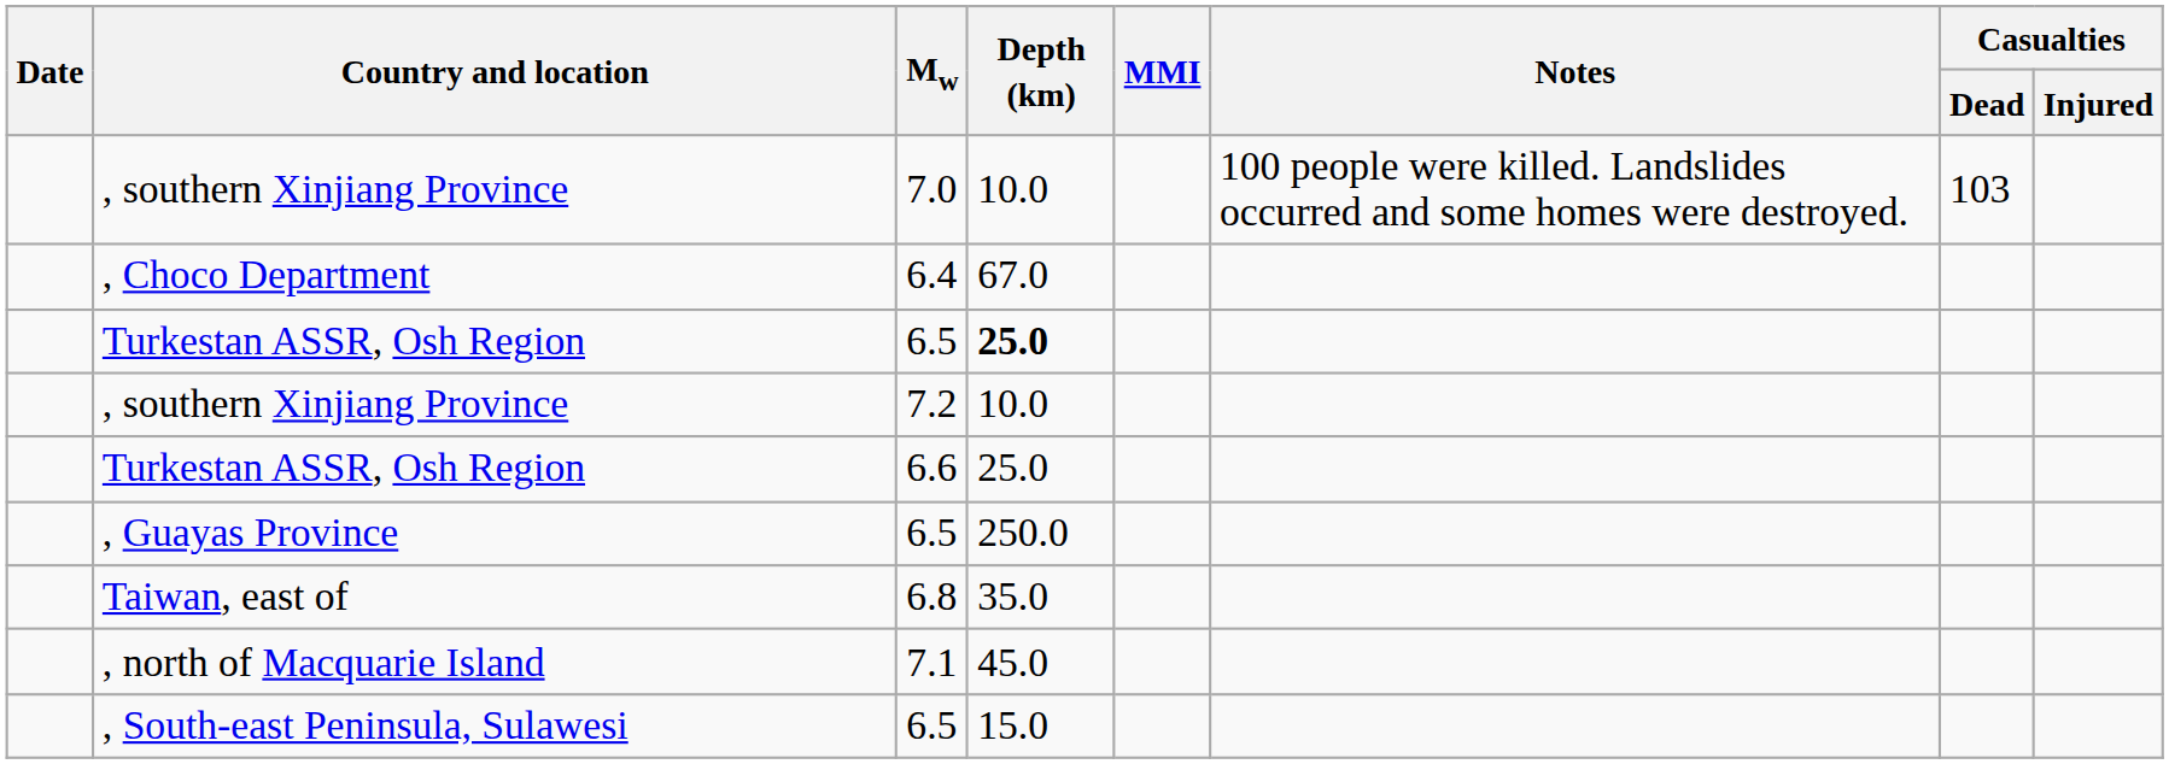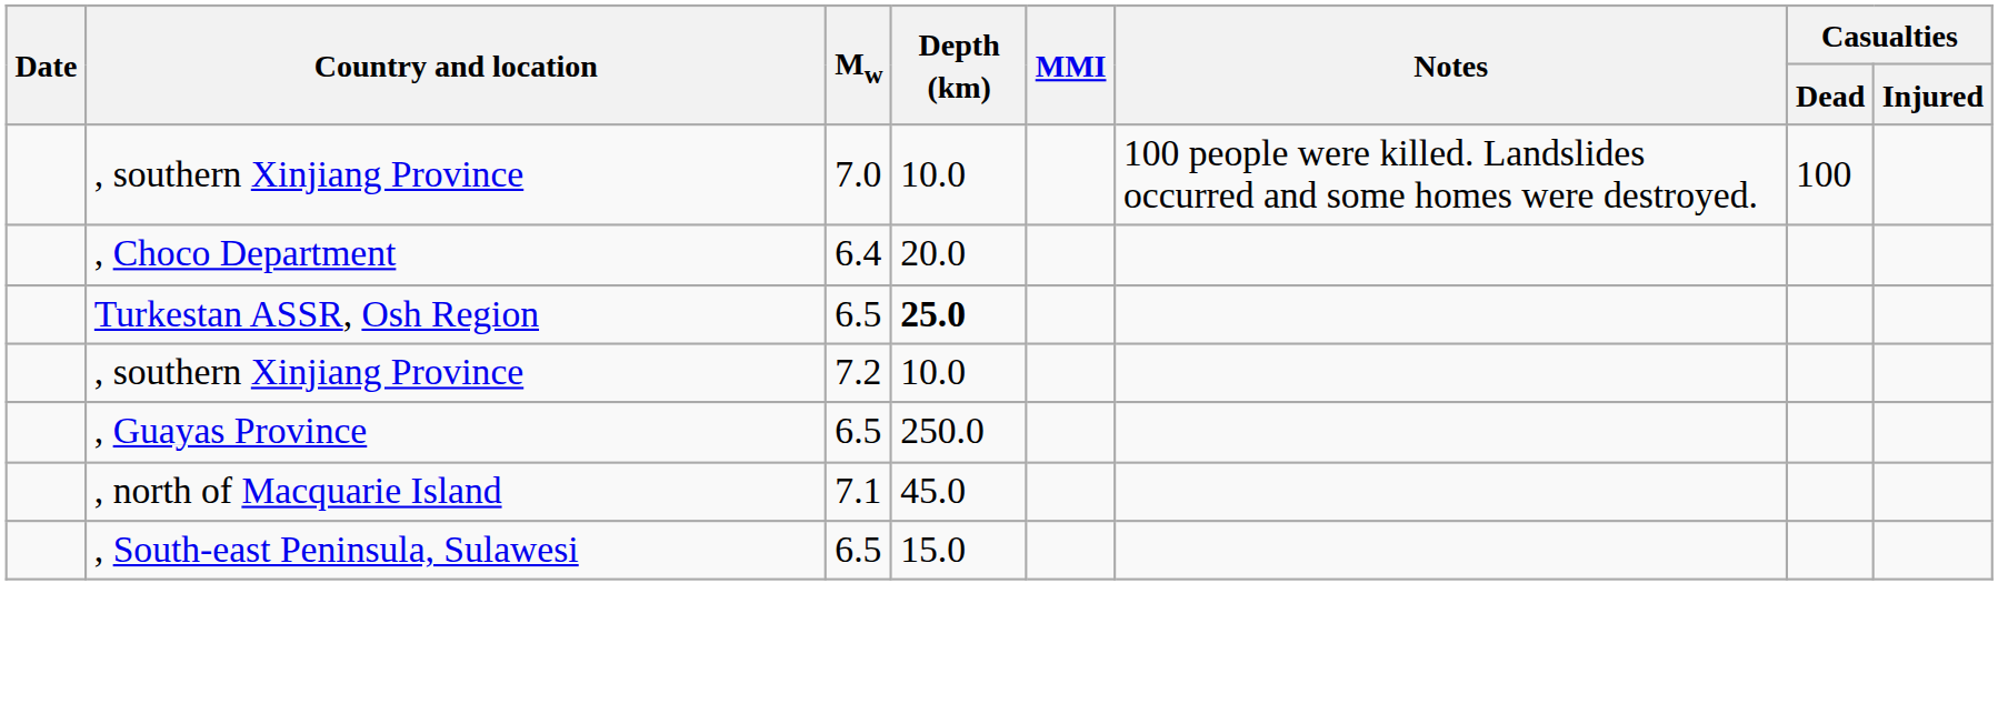 <table class="wikitable sortable sort-under" style="border:1px black; margin-left:1em;">
 <tr>
 <th rowspan="2"><small>Date</small></th>
 <th rowspan="2" style="width: 310px"><small>Country and location</small></th>
 <th rowspan="2"><small>M<sub>w</sub></small></th>
 <th rowspan="2"><small>Depth (km)</small></th>
 <th rowspan="2"><small><a href='#'>MMI</a></small></th>
 <th rowspan="2" class="unsortable"><small>Notes</small></th>
 <th colspan="2"><small>Casualties</small></th>
 </tr>
 <tr>
 <th><small>Dead</small></th>
 <th><small>Injured</small></th>
 </tr>
 <tr>
 <td></td>
 <td>, southern <a href='#'>Xinjiang Province</a></td>
 <td>7.0</td>
 <td>10.0</td>
 <td></td>
 <td>100 people were killed. Landslides occurred and some homes were destroyed.</td>
-<td>103</td>
+<td>100</td>
 <td></td>
 </tr>
 <tr>
 <td></td>
 <td>, <a href='#'>Choco Department</a></td>
 <td>6.4</td>
-<td>67.0</td>
+<td>20.0</td>
 <td></td>
 <td></td>
 <td></td>
 <td></td>
 </tr>
 <tr>
 <td></td>
 <td> <a href='#'>Turkestan ASSR</a>, <a href='#'>Osh Region</a></td>
 <td>6.5</td>
 <td><strong>25.0</strong></td>
 <td></td>
 <td></td>
 <td></td>
 <td></td>
 </tr>
 <tr>
 <td></td>
 <td>, southern <a href='#'>Xinjiang Province</a></td>
 <td>7.2</td>
 <td>10.0</td>
 <td></td>
 <td></td>
 <td></td>
 <td></td>
 </tr>
 <tr>
 <td></td>
-<td> <a href='#'>Turkestan ASSR</a>, <a href='#'>Osh Region</a></td>
-<td>6.6</td>
-<td>25.0</td>
-<td></td>
-<td></td>
-<td></td>
-<td></td>
-</tr>
-<tr>
-<td></td>
 <td>, <a href='#'>Guayas Province</a></td>
 <td>6.5</td>
 <td>250.0</td>
-<td></td>
-<td></td>
-<td></td>
-<td></td>
-</tr>
-<tr>
-<td></td>
-<td> <a href='#'>Taiwan</a>, east of</td>
-<td>6.8</td>
-<td>35.0</td>
 <td></td>
 <td></td>
 <td></td>
 <td></td>
 </tr>
 <tr>
 <td></td>
 <td>, north of <a href='#'>Macquarie Island</a></td>
 <td>7.1</td>
 <td>45.0</td>
 <td></td>
 <td></td>
 <td></td>
 <td></td>
 </tr>
 <tr>
 <td></td>
 <td>, <a href='#'>South-east Peninsula, Sulawesi</a></td>
 <td>6.5</td>
 <td>15.0</td>
 <td></td>
 <td></td>
 <td></td>
 <td></td>
 </tr>
 </table>
